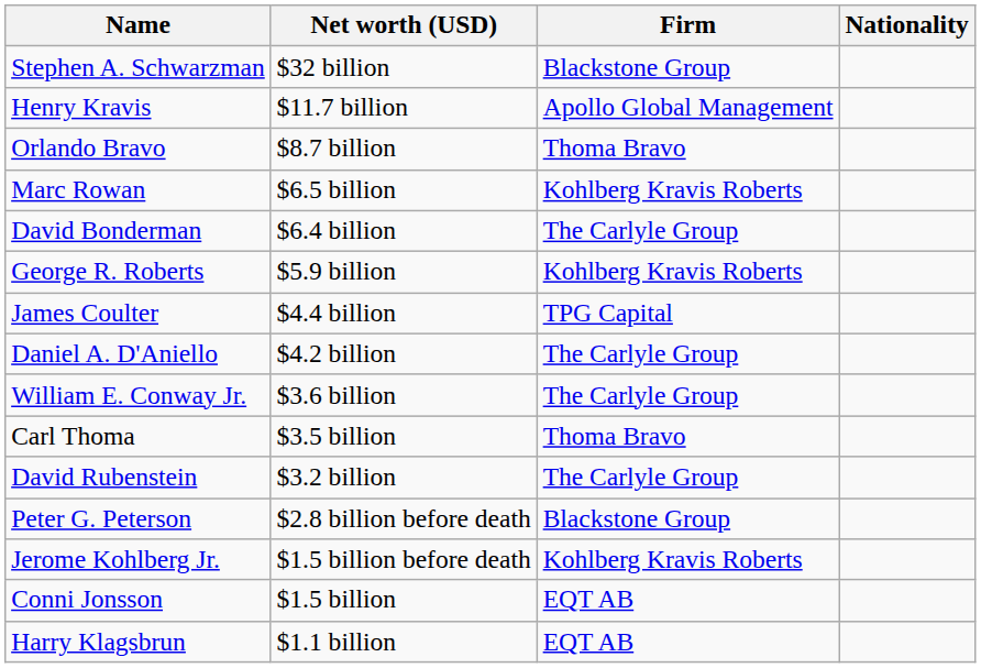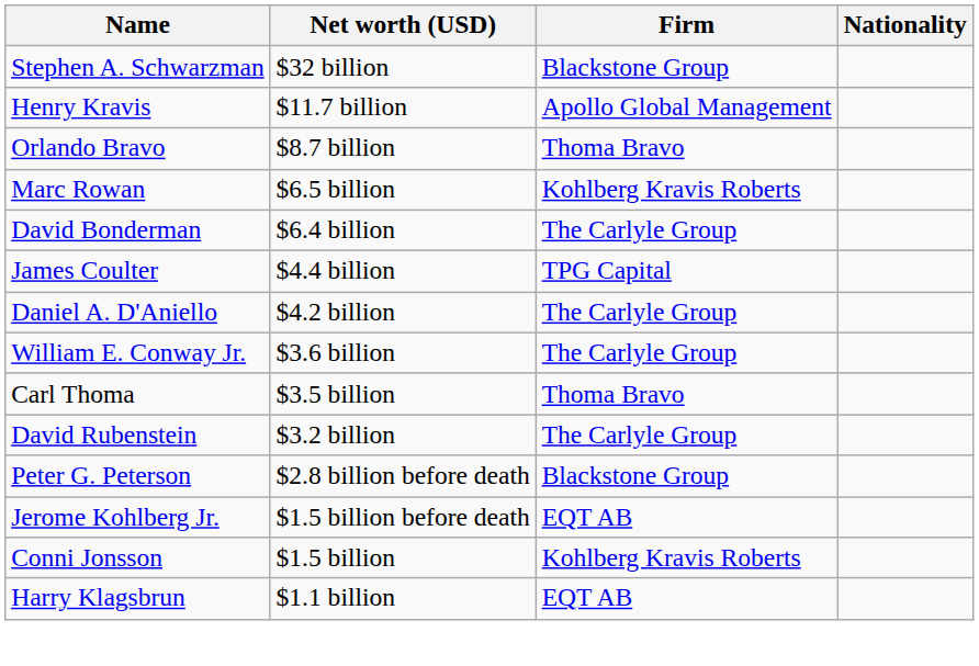 <table class="wikitable sortable">
 <tr>
 <th>Name</th>
 <th>Net worth (USD)</th>
 <th>Firm</th>
 <th>Nationality</th>
 </tr>
 <tr>
 <td><a href='#'>Stephen A. Schwarzman</a></td>
 <td>$32 billion</td>
 <td><a href='#'>Blackstone Group</a></td>
 <td></td>
 </tr>
 <tr>
 <td><a href='#'>Henry Kravis</a></td>
 <td>$11.7 billion</td>
 <td><a href='#'>Apollo Global Management</a></td>
 <td></td>
 </tr>
 <tr>
 <td><a href='#'>Orlando Bravo</a></td>
 <td>$8.7 billion</td>
 <td><a href='#'>Thoma Bravo</a></td>
 <td></td>
 </tr>
 <tr>
 <td><a href='#'>Marc Rowan</a></td>
 <td>$6.5 billion</td>
 <td><a href='#'>Kohlberg Kravis Roberts</a></td>
 <td></td>
 </tr>
 <tr>
 <td><a href='#'>David Bonderman</a></td>
 <td>$6.4 billion</td>
 <td><a href='#'>The Carlyle Group</a></td>
-<td></td>
-</tr>
-<tr>
-<td><a href='#'>George R. Roberts</a></td>
-<td>$5.9 billion</td>
-<td><a href='#'>Kohlberg Kravis Roberts</a></td>
 <td></td>
 </tr>
 <tr>
 <td><a href='#'>James Coulter</a></td>
 <td>$4.4 billion</td>
 <td><a href='#'>TPG Capital</a></td>
 <td></td>
 </tr>
 <tr>
 <td><a href='#'>Daniel A. D'Aniello</a></td>
 <td>$4.2 billion</td>
 <td><a href='#'>The Carlyle Group</a></td>
 <td></td>
 </tr>
 <tr>
 <td><a href='#'>William E. Conway Jr.</a></td>
 <td>$3.6 billion</td>
 <td><a href='#'>The Carlyle Group</a></td>
 <td></td>
 </tr>
 <tr>
 <td>Carl Thoma</td>
 <td>$3.5 billion</td>
 <td><a href='#'>Thoma Bravo</a></td>
 <td></td>
 </tr>
 <tr>
 <td><a href='#'>David Rubenstein</a></td>
 <td>$3.2 billion</td>
 <td><a href='#'>The Carlyle Group</a></td>
 <td></td>
 </tr>
 <tr>
 <td><a href='#'>Peter G. Peterson</a></td>
 <td>$2.8 billion before death</td>
 <td><a href='#'>Blackstone Group</a></td>
 <td></td>
 </tr>
 <tr>
 <td><a href='#'>Jerome Kohlberg Jr.</a></td>
 <td>$1.5 billion before death</td>
-<td><a href='#'>Kohlberg Kravis Roberts</a></td>
+<td><a href='#'>EQT AB</a></td>
 <td></td>
 </tr>
 <tr>
 <td><a href='#'>Conni Jonsson</a></td>
 <td>$1.5 billion</td>
-<td><a href='#'>EQT AB</a></td>
+<td><a href='#'>Kohlberg Kravis Roberts</a></td>
 <td></td>
 </tr>
 <tr>
 <td><a href='#'>Harry Klagsbrun</a></td>
 <td>$1.1 billion</td>
 <td><a href='#'>EQT AB</a></td>
 <td></td>
 </tr>
 </table>
